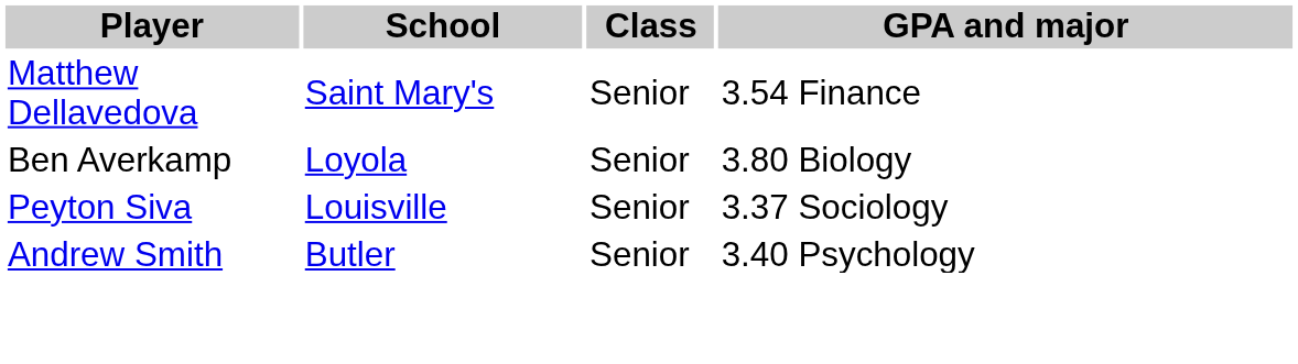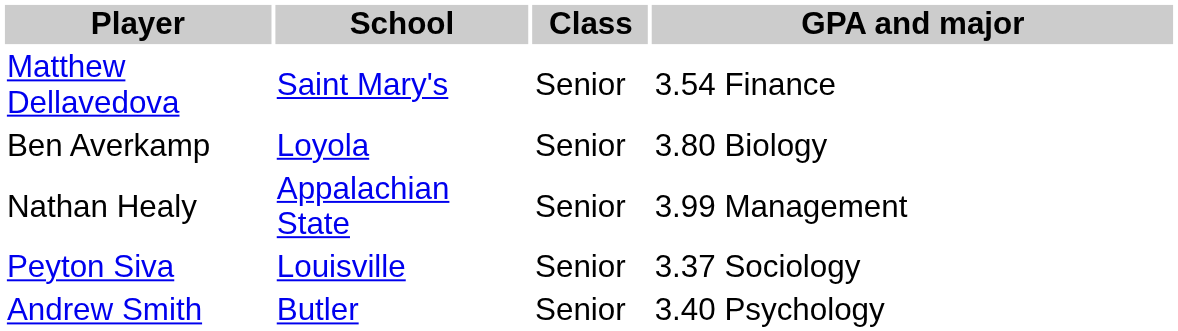 <table style="width:600px" "border:'1' 'solid' 'gray' ">
 <tr>
 <th style="background:#ccc; width:23%;">Player</th>
 <th style="background:#ccc; width:22%;">School</th>
 <th style="background:#ccc; width:10%;">Class</th>
 <th style="background:#ccc; width:45%;">GPA and major</th>
 </tr>
 <tr>
 <td><a href='#'>Matthew Dellavedova</a></td>
 <td><a href='#'>Saint Mary's</a></td>
 <td>Senior</td>
 <td>3.54 Finance</td>
 </tr>
 <tr>
 <td>Ben Averkamp</td>
 <td><a href='#'>Loyola</a></td>
 <td>Senior</td>
 <td>3.80 Biology</td>
 </tr>
 <tr>
+<td>Nathan Healy</td>
+<td><a href='#'>Appalachian State</a></td>
+<td>Senior</td>
+<td>3.99 Management</td>
+</tr>
+<tr>
 <td><a href='#'>Peyton Siva</a></td>
 <td><a href='#'>Louisville</a></td>
 <td>Senior</td>
 <td>3.37 Sociology</td>
 </tr>
 <tr>
 <td><a href='#'>Andrew Smith</a></td>
 <td><a href='#'>Butler</a></td>
 <td>Senior</td>
 <td>3.40 Psychology</td>
 </tr>
 </table>
